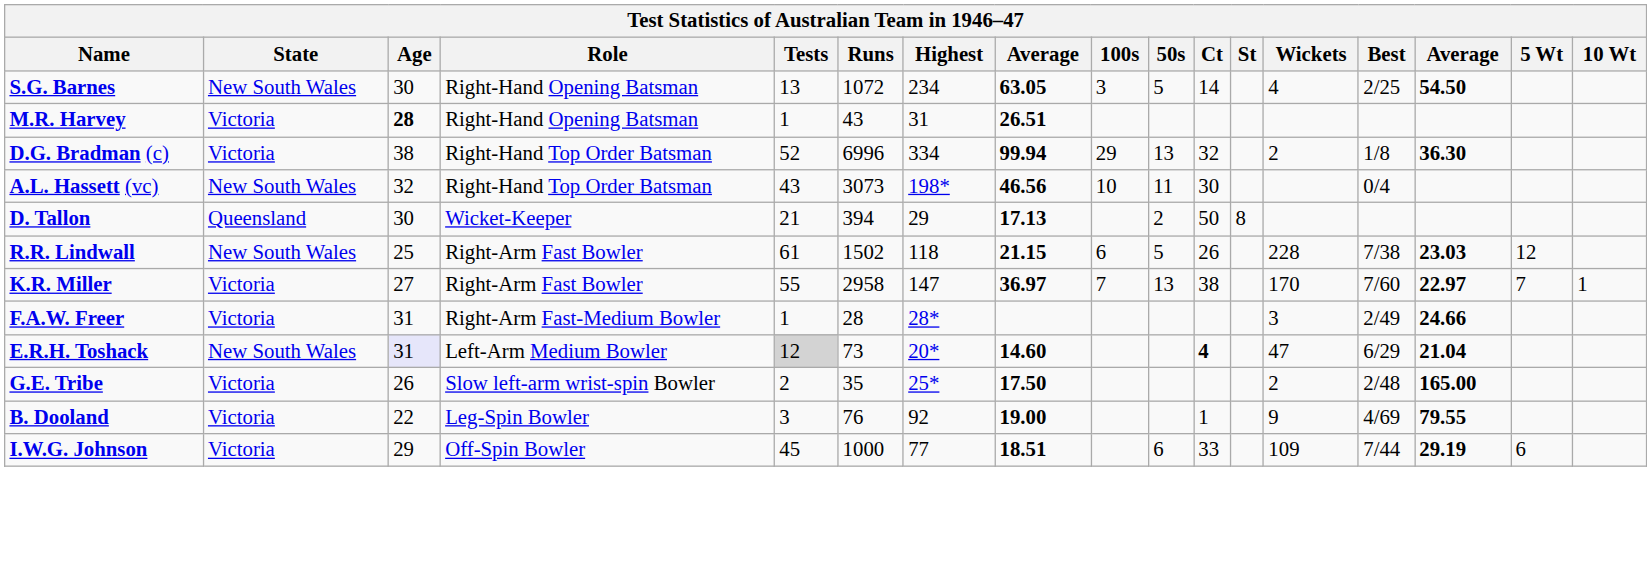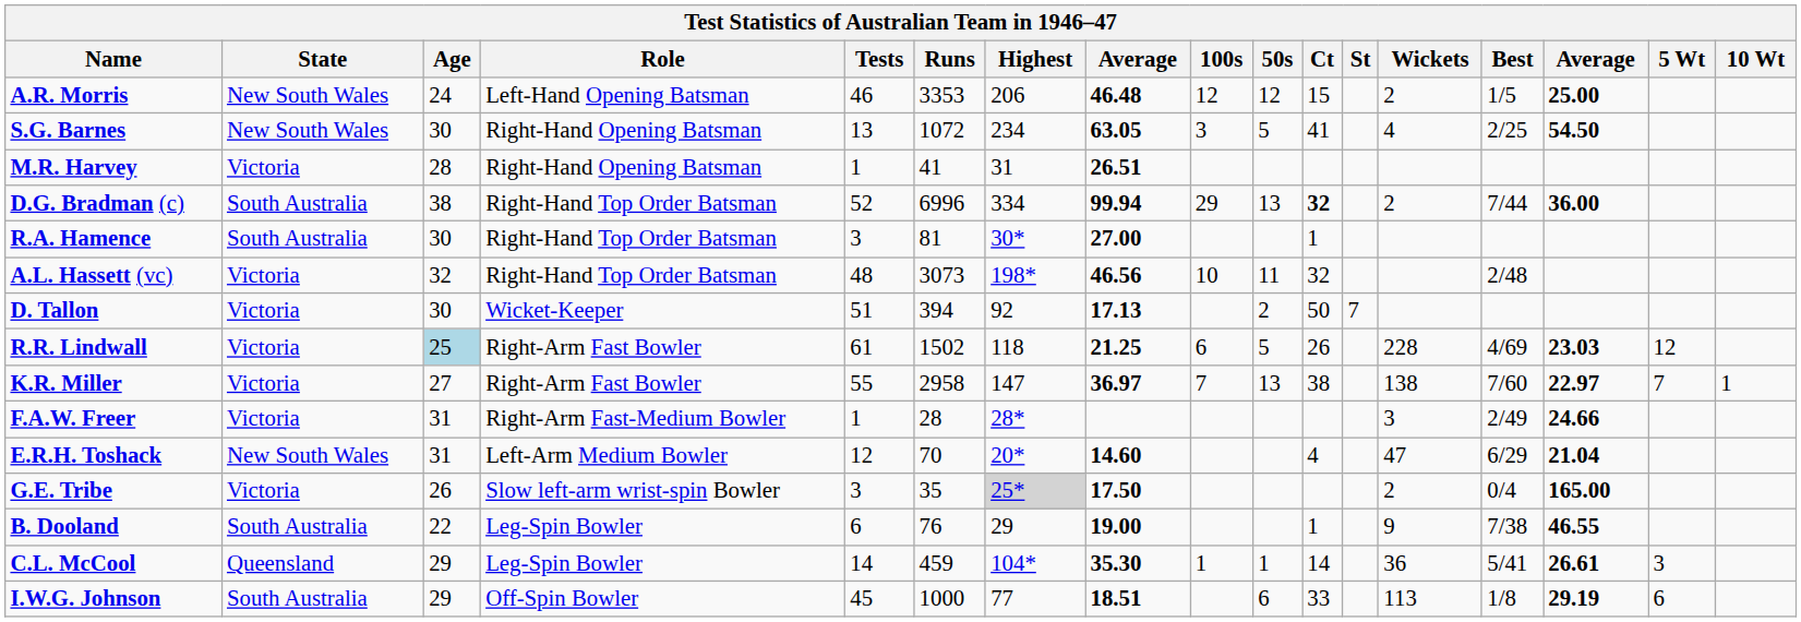 <table class="wikitable" style="width:100%;">
 <tr>
 <th colspan=17>Test Statistics of Australian Team in 1946–47</th>
 </tr>
 <tr>
 <th>Name</th>
 <th>State</th>
 <th>Age</th>
 <th>Role</th>
 <th>Tests</th>
 <th>Runs</th>
 <th>Highest</th>
 <th>Average</th>
 <th>100s</th>
 <th>50s</th>
 <th>Ct</th>
 <th>St</th>
 <th>Wickets</th>
 <th>Best</th>
 <th>Average</th>
 <th>5 Wt</th>
 <th>10 Wt</th>
 </tr>
 <tr align=left>
+<td><strong><a href='#'>A.R. Morris</a></strong></td>
+<td><a href='#'>New South Wales</a></td>
+<td>24</td>
+<td>Left-Hand <a href='#'>Opening Batsman</a></td>
+<td>46</td>
+<td>3353</td>
+<td>206</td>
+<td><strong>46.48</strong></td>
+<td>12</td>
+<td>12</td>
+<td>15</td>
+<td></td>
+<td>2</td>
+<td>1/5</td>
+<td><strong>25.00</strong></td>
+<td></td>
+<td></td>
+</tr>
+<tr align=left>
 <td><strong><a href='#'>S.G. Barnes</a></strong></td>
 <td><a href='#'>New South Wales</a></td>
 <td>30</td>
 <td>Right-Hand <a href='#'>Opening Batsman</a></td>
 <td>13</td>
 <td>1072</td>
 <td>234</td>
 <td><strong>63.05</strong></td>
 <td>3</td>
 <td>5</td>
-<td>14</td>
+<td>41</td>
 <td></td>
 <td>4</td>
 <td>2/25</td>
 <td><strong>54.50</strong></td>
 <td></td>
 <td></td>
 </tr>
 <tr align=left>
 <td><strong><a href='#'>M.R. Harvey</a></strong></td>
 <td><a href='#'>Victoria</a></td>
-<td><strong>28</strong></td>
+<td>28</td>
 <td>Right-Hand <a href='#'>Opening Batsman</a></td>
 <td>1</td>
-<td>43</td>
+<td>41</td>
 <td>31</td>
 <td><strong>26.51</strong></td>
 <td></td>
 <td></td>
 <td></td>
 <td></td>
 <td></td>
 <td></td>
 <td></td>
 <td></td>
 <td></td>
 </tr>
 <tr align=left>
 <td><strong><a href='#'>D.G. Bradman</a></strong> <a href='#'>(c)</a></td>
-<td><a href='#'>Victoria</a></td>
+<td><a href='#'>South Australia</a></td>
 <td>38</td>
 <td>Right-Hand <a href='#'>Top Order Batsman</a></td>
 <td>52</td>
 <td>6996</td>
 <td>334</td>
 <td><strong>99.94</strong></td>
 <td>29</td>
 <td>13</td>
-<td>32</td>
+<td><strong>32</strong></td>
 <td></td>
 <td>2</td>
-<td>1/8</td>
-<td><strong>36.30</strong></td>
+<td>7/44</td>
+<td><strong>36.00</strong></td>
+<td></td>
+<td></td>
+</tr>
+<tr align=left>
+<td><strong><a href='#'>R.A. Hamence</a></strong></td>
+<td><a href='#'>South Australia</a></td>
+<td>30</td>
+<td>Right-Hand <a href='#'>Top Order Batsman</a></td>
+<td>3</td>
+<td>81</td>
+<td><a href='#'>30*</a></td>
+<td><strong>27.00</strong></td>
+<td></td>
+<td></td>
+<td>1</td>
+<td></td>
+<td></td>
+<td></td>
+<td></td>
 <td></td>
 <td></td>
 </tr>
 <tr align=left>
 <td><strong><a href='#'>A.L. Hassett</a></strong> <a href='#'>(vc)</a></td>
-<td><a href='#'>New South Wales</a></td>
+<td><a href='#'>Victoria</a></td>
 <td>32</td>
 <td>Right-Hand <a href='#'>Top Order Batsman</a></td>
-<td>43</td>
+<td>48</td>
 <td>3073</td>
 <td><a href='#'>198*</a></td>
 <td><strong>46.56</strong></td>
 <td>10</td>
 <td>11</td>
-<td>30</td>
+<td>32</td>
 <td></td>
 <td></td>
-<td>0/4</td>
+<td>2/48</td>
 <td></td>
 <td></td>
 <td></td>
 </tr>
 <tr align=left>
 <td><strong><a href='#'>D. Tallon</a></strong></td>
-<td><a href='#'>Queensland</a></td>
+<td><a href='#'>Victoria</a></td>
 <td>30</td>
 <td><a href='#'>Wicket-Keeper</a></td>
-<td>21</td>
+<td>51</td>
 <td>394</td>
-<td>29</td>
+<td>92</td>
 <td><strong>17.13</strong></td>
 <td></td>
 <td>2</td>
 <td>50</td>
-<td>8</td>
+<td>7</td>
 <td></td>
 <td></td>
 <td></td>
 <td></td>
 <td></td>
 </tr>
 <tr align=left>
 <td><strong><a href='#'>R.R. Lindwall</a></strong></td>
-<td><a href='#'>New South Wales</a></td>
-<td>25</td>
+<td><a href='#'>Victoria</a></td>
+<td style="background: lightblue;">25</td>
 <td>Right-Arm <a href='#'>Fast Bowler</a></td>
 <td>61</td>
 <td>1502</td>
 <td>118</td>
-<td><strong>21.15</strong></td>
+<td><strong>21.25</strong></td>
 <td>6</td>
 <td>5</td>
 <td>26</td>
 <td></td>
 <td>228</td>
-<td>7/38</td>
+<td>4/69</td>
 <td><strong>23.03</strong></td>
 <td>12</td>
 <td></td>
 </tr>
 <tr align=left>
 <td><strong><a href='#'>K.R. Miller</a></strong></td>
 <td><a href='#'>Victoria</a></td>
 <td>27</td>
 <td>Right-Arm <a href='#'>Fast Bowler</a></td>
 <td>55</td>
 <td>2958</td>
 <td>147</td>
 <td><strong>36.97</strong></td>
 <td>7</td>
 <td>13</td>
 <td>38</td>
 <td></td>
-<td>170</td>
+<td>138</td>
 <td>7/60</td>
 <td><strong>22.97</strong></td>
 <td>7</td>
 <td>1</td>
 </tr>
 <tr align=left>
 <td><strong><a href='#'>F.A.W. Freer</a></strong></td>
 <td><a href='#'>Victoria</a></td>
 <td>31</td>
 <td>Right-Arm <a href='#'>Fast-Medium Bowler</a></td>
 <td>1</td>
 <td>28</td>
 <td><a href='#'>28*</a></td>
 <td></td>
 <td></td>
 <td></td>
 <td></td>
 <td></td>
 <td>3</td>
 <td>2/49</td>
 <td><strong>24.66</strong></td>
 <td></td>
 <td></td>
 </tr>
 <tr align=left>
 <td><strong><a href='#'>E.R.H. Toshack</a></strong></td>
 <td><a href='#'>New South Wales</a></td>
-<td style="background: lavender;">31</td>
+<td>31</td>
 <td>Left-Arm <a href='#'>Medium Bowler</a></td>
-<td style="background: lightgrey;">12</td>
-<td>73</td>
+<td>12</td>
+<td>70</td>
 <td><a href='#'>20*</a></td>
 <td><strong>14.60</strong></td>
 <td></td>
 <td></td>
-<td><strong>4</strong></td>
+<td>4</td>
 <td></td>
 <td>47</td>
 <td>6/29</td>
 <td><strong>21.04</strong></td>
 <td></td>
 <td></td>
 </tr>
 <tr align=left>
 <td><strong><a href='#'>G.E. Tribe</a></strong></td>
 <td><a href='#'>Victoria</a></td>
 <td>26</td>
 <td><a href='#'>Slow left-arm wrist-spin</a> Bowler</td>
-<td>2</td>
+<td>3</td>
 <td>35</td>
-<td><a href='#'>25*</a></td>
+<td style="background: lightgrey;"><a href='#'>25*</a></td>
 <td><strong>17.50</strong></td>
 <td></td>
 <td></td>
 <td></td>
 <td></td>
 <td>2</td>
-<td>2/48</td>
+<td>0/4</td>
 <td><strong>165.00</strong></td>
 <td></td>
 <td></td>
 </tr>
 <tr align=left>
 <td><strong><a href='#'>B. Dooland</a></strong></td>
-<td><a href='#'>Victoria</a></td>
+<td><a href='#'>South Australia</a></td>
 <td>22</td>
 <td><a href='#'>Leg-Spin Bowler</a></td>
-<td>3</td>
+<td>6</td>
 <td>76</td>
-<td>92</td>
+<td>29</td>
 <td><strong>19.00</strong></td>
 <td></td>
 <td></td>
 <td>1</td>
 <td></td>
 <td>9</td>
-<td>4/69</td>
-<td><strong>79.55</strong></td>
+<td>7/38</td>
+<td><strong>46.55</strong></td>
 <td></td>
 <td></td>
 </tr>
 <tr align=left>
+<td><strong><a href='#'>C.L. McCool</a></strong></td>
+<td><a href='#'>Queensland</a></td>
+<td>29</td>
+<td><a href='#'>Leg-Spin Bowler</a></td>
+<td>14</td>
+<td>459</td>
+<td><a href='#'>104*</a></td>
+<td><strong>35.30</strong></td>
+<td>1</td>
+<td>1</td>
+<td>14</td>
+<td></td>
+<td>36</td>
+<td>5/41</td>
+<td><strong>26.61</strong></td>
+<td>3</td>
+<td></td>
+</tr>
+<tr align=left>
 <td><strong><a href='#'>I.W.G. Johnson</a></strong></td>
-<td><a href='#'>Victoria</a></td>
+<td><a href='#'>South Australia</a></td>
 <td>29</td>
 <td><a href='#'>Off-Spin Bowler</a></td>
 <td>45</td>
 <td>1000</td>
 <td>77</td>
 <td><strong>18.51</strong></td>
 <td></td>
 <td>6</td>
 <td>33</td>
 <td></td>
-<td>109</td>
-<td>7/44</td>
+<td>113</td>
+<td>1/8</td>
 <td><strong>29.19</strong></td>
 <td>6</td>
 <td></td>
 </tr>
 </table>
